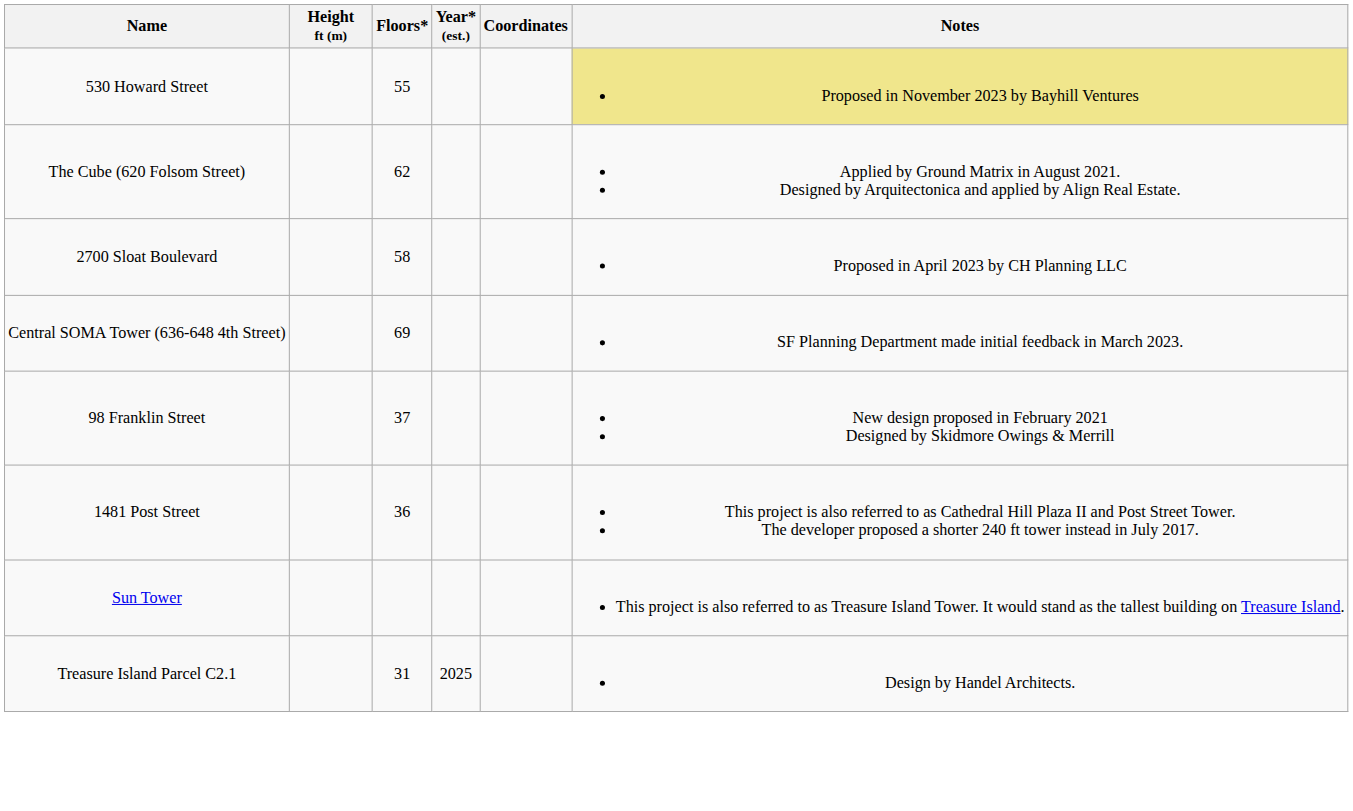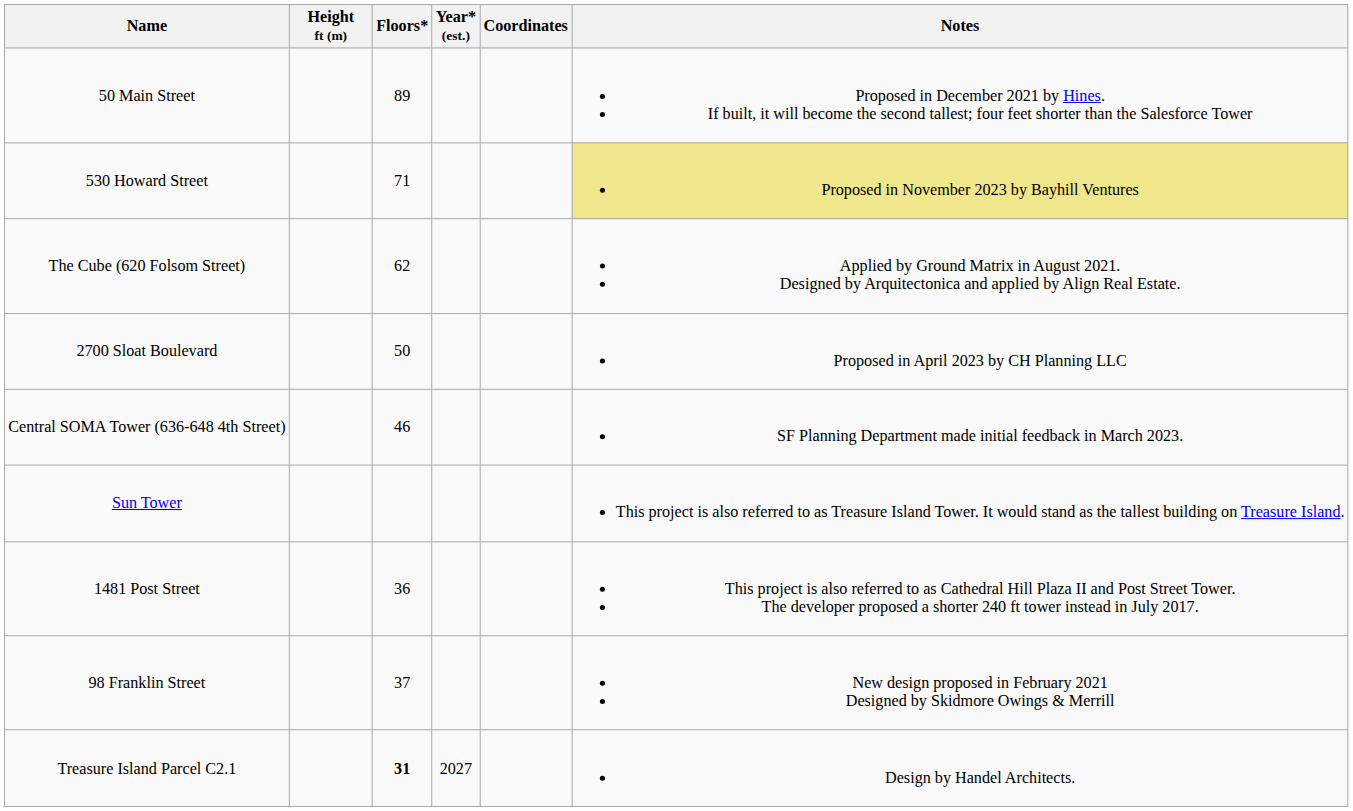 <table class="wikitable sortable" style="text-align: center">
 <tr>
 <th>Name</th>
 <th width="75px">Height<br><small>ft (m)</small></th>
 <th>Floors*</th>
 <th>Year*<br><small>(est.)</small></th>
 <th>Coordinates</th>
 <th class="unsortable">Notes</th>
 </tr>
 <tr>
+<td>50 Main Street</td>
+<td></td>
+<td>89</td>
+<td></td>
+<td></td>
+<td><br><ul><li>Proposed in December 2021 by <a href='#'>Hines</a>.</li><li>If built, it will become the second tallest; four feet shorter than the Salesforce Tower</li></ul></td>
+</tr>
+<tr>
 <td>530 Howard Street</td>
 <td></td>
-<td>55</td>
+<td>71</td>
 <td></td>
 <td></td>
 <td style="background: khaki;"><br><ul><li>Proposed in November 2023 by Bayhill Ventures</li></ul></td>
 </tr>
 <tr>
 <td>The Cube (620 Folsom Street)</td>
 <td></td>
 <td>62</td>
 <td></td>
 <td></td>
 <td><br><ul><li>Applied by Ground Matrix in August 2021.</li><li>Designed by Arquitectonica and applied by Align Real Estate.</li></ul></td>
 </tr>
 <tr>
 <td>2700 Sloat Boulevard</td>
 <td></td>
-<td>58</td>
+<td>50</td>
 <td></td>
 <td></td>
 <td><br><ul><li>Proposed in April 2023 by CH Planning LLC</li></ul></td>
 </tr>
 <tr>
 <td>Central SOMA Tower (636-648 4th Street)</td>
 <td></td>
-<td>69</td>
+<td>46</td>
 <td></td>
 <td></td>
 <td><br><ul><li>SF Planning Department made initial feedback in March 2023.</li></ul></td>
+</tr>
+<tr>
+<td><a href='#'>Sun Tower</a></td>
+<td></td>
+<td></td>
+<td></td>
+<td></td>
+<td><br><ul><li>This project is also referred to as Treasure Island Tower. It would stand as the tallest building on <a href='#'>Treasure Island</a>.</li></ul></td>
+</tr>
+<tr>
+<td>1481 Post Street</td>
+<td></td>
+<td>36</td>
+<td></td>
+<td></td>
+<td><br><ul><li>This project is also referred to as Cathedral Hill Plaza II and Post Street Tower.</li><li>The developer proposed a shorter 240 ft tower instead in July 2017.</li></ul></td>
 </tr>
 <tr>
 <td>98 Franklin Street</td>
 <td></td>
 <td>37</td>
 <td></td>
 <td></td>
 <td><br><ul><li>New design proposed in February 2021</li><li>Designed by Skidmore Owings & Merrill</li></ul></td>
 </tr>
 <tr>
-<td>1481 Post Street</td>
-<td></td>
-<td>36</td>
-<td></td>
-<td></td>
-<td><br><ul><li>This project is also referred to as Cathedral Hill Plaza II and Post Street Tower.</li><li>The developer proposed a shorter 240 ft tower instead in July 2017.</li></ul></td>
-</tr>
-<tr>
-<td><a href='#'>Sun Tower</a></td>
-<td></td>
-<td></td>
-<td></td>
-<td></td>
-<td><br><ul><li>This project is also referred to as Treasure Island Tower. It would stand as the tallest building on <a href='#'>Treasure Island</a>.</li></ul></td>
-</tr>
-<tr>
 <td>Treasure Island Parcel C2.1</td>
 <td></td>
-<td>31</td>
-<td>2025</td>
+<td><strong>31</strong></td>
+<td>2027</td>
 <td></td>
 <td><br><ul><li>Design by Handel Architects.</li></ul></td>
 </tr>
 </table>
